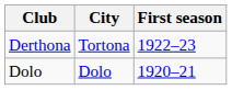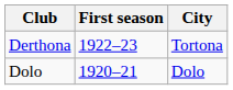 <table class="wikitable">
 <tr>
 <th>Club</th>
+<th>First season</th>
 <th>City</th>
-<th>First season</th>
 </tr>
 <tr>
 <td><a href='#'>Derthona</a></td>
+<td><a href='#'>1922–23</a></td>
 <td><a href='#'>Tortona</a></td>
-<td><a href='#'>1922–23</a></td>
 </tr>
 <tr>
 <td>Dolo</td>
+<td><a href='#'>1920–21</a></td>
 <td><a href='#'>Dolo</a></td>
-<td><a href='#'>1920–21</a></td>
 </tr>
 </table>
